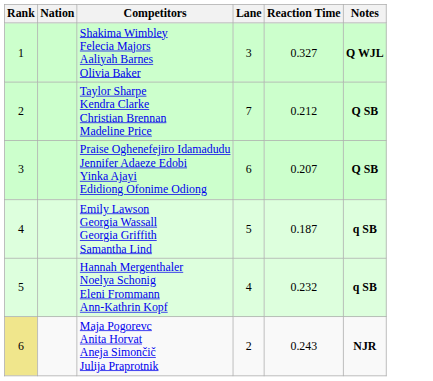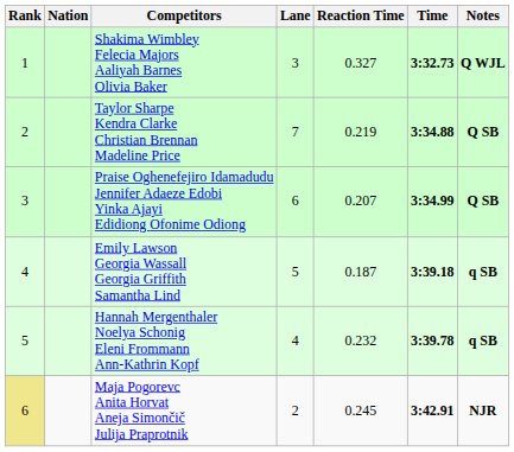 <table class="wikitable sortable" style="text-align:center">
 <tr>
 <th>Rank</th>
 <th>Nation</th>
 <th>Competitors</th>
 <th>Lane</th>
 <th>Reaction Time</th>
+<th>Time</th>
 <th>Notes</th>
 </tr>
 <tr bgcolor=ccffcc>
 <td>1</td>
 <td align=left></td>
 <td align=left><a href='#'>Shakima Wimbley</a><br><a href='#'>Felecia Majors</a><br><a href='#'>Aaliyah Barnes</a><br><a href='#'>Olivia Baker</a></td>
 <td>3</td>
 <td>0.327</td>
+<td><strong>3:32.73</strong></td>
 <td><strong>Q WJL</strong></td>
 </tr>
 <tr bgcolor=ccffcc>
 <td>2</td>
 <td align=left></td>
 <td align=left><a href='#'>Taylor Sharpe</a><br><a href='#'>Kendra Clarke</a><br><a href='#'>Christian Brennan</a><br><a href='#'>Madeline Price</a></td>
 <td>7</td>
-<td>0.212</td>
+<td>0.219</td>
+<td><strong>3:34.88</strong></td>
 <td><strong>Q SB</strong></td>
 </tr>
 <tr bgcolor=ccffcc>
 <td>3</td>
 <td align=left></td>
 <td align=left><a href='#'>Praise Oghenefejiro Idamadudu</a><br><a href='#'>Jennifer Adaeze Edobi</a><br><a href='#'>Yinka Ajayi</a><br><a href='#'>Edidiong Ofonime Odiong</a></td>
 <td>6</td>
 <td>0.207</td>
+<td><strong>3:34.99</strong></td>
 <td><strong>Q SB</strong></td>
 </tr>
 <tr bgcolor=ddffdd>
 <td>4</td>
 <td align=left></td>
 <td align=left><a href='#'>Emily Lawson</a><br><a href='#'>Georgia Wassall</a><br><a href='#'>Georgia Griffith</a><br><a href='#'>Samantha Lind</a></td>
 <td>5</td>
 <td>0.187</td>
+<td><strong>3:39.18</strong></td>
 <td><strong>q SB</strong></td>
 </tr>
 <tr bgcolor=ddffdd>
 <td>5</td>
 <td align=left></td>
 <td align=left><a href='#'>Hannah Mergenthaler</a><br><a href='#'>Noelya Schonig</a><br><a href='#'>Eleni Frommann</a><br><a href='#'>Ann-Kathrin Kopf</a></td>
 <td>4</td>
 <td>0.232</td>
+<td><strong>3:39.78</strong></td>
 <td><strong>q SB</strong></td>
 </tr>
 <tr>
 <td style="background: khaki;">6</td>
 <td align=left></td>
 <td align=left><a href='#'>Maja Pogorevc</a><br><a href='#'>Anita Horvat</a><br><a href='#'>Aneja Simončič</a><br><a href='#'>Julija Praprotnik</a></td>
 <td>2</td>
-<td>0.243</td>
+<td>0.245</td>
+<td><strong>3:42.91</strong></td>
 <td><strong>NJR</strong></td>
 </tr>
 </table>
